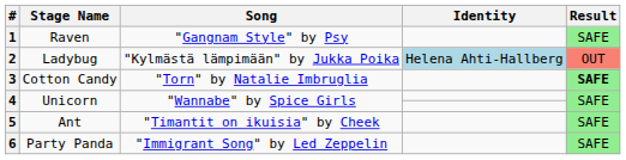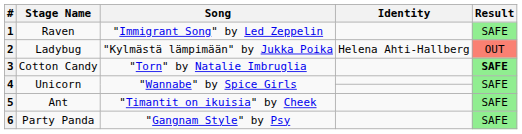 <table class="wikitable plainrowheaders" style="text-align: center;">
 <tr>
 <th>#</th>
 <th>Stage Name</th>
 <th>Song</th>
 <th>Identity</th>
 <th>Result</th>
 </tr>
 <tr>
 <th>1</th>
 <td>Raven</td>
-<td>"<a href='#'>Gangnam Style</a>" by <a href='#'>Psy</a></td>
+<td>"<a href='#'>Immigrant Song</a>" by <a href='#'>Led Zeppelin</a></td>
 <td></td>
 <td bgcolor=lightgreen>SAFE</td>
 </tr>
 <tr>
 <th>2</th>
 <td>Ladybug</td>
 <td>"Kylmästä lämpimään" by <a href='#'>Jukka Poika</a></td>
-<td style="background: lightblue;">Helena Ahti-Hallberg</td>
+<td>Helena Ahti-Hallberg</td>
 <td bgcolor=salmon>OUT</td>
 </tr>
 <tr>
 <th>3</th>
 <td>Cotton Candy</td>
 <td>"<a href='#'>Torn</a>" by <a href='#'>Natalie Imbruglia</a></td>
 <td></td>
 <td bgcolor=lightgreen><strong>SAFE</strong></td>
 </tr>
 <tr>
 <th rowspan="2">4</th>
 <td rowspan="2">Unicorn</td>
 <td rowspan="2">"<a href='#'>Wannabe</a>" by <a href='#'>Spice Girls</a></td>
 <td></td>
 <td rowspan="2" bgcolor=lightgreen>SAFE</td>
 </tr>
 <tr>
 <td></td>
 </tr>
 <tr>
 <th>5</th>
 <td>Ant</td>
 <td>"<a href='#'>Timantit on ikuisia</a>" by <a href='#'>Cheek</a></td>
 <td></td>
 <td bgcolor=lightgreen>SAFE</td>
 </tr>
 <tr>
 <th>6</th>
 <td>Party Panda</td>
-<td>"<a href='#'>Immigrant Song</a>" by <a href='#'>Led Zeppelin</a></td>
+<td>"<a href='#'>Gangnam Style</a>" by <a href='#'>Psy</a></td>
 <td></td>
 <td bgcolor=lightgreen>SAFE</td>
 </tr>
 </table>
